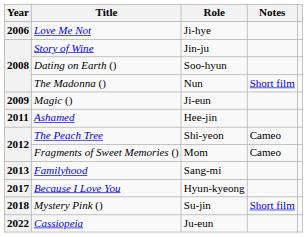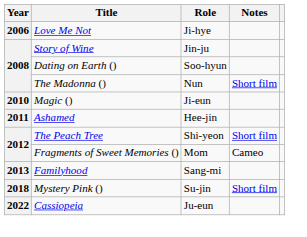 <table class="wikitable plainrowheaders sortable">
 <tr>
 <th scope="col">Year</th>
 <th scope="col">Title</th>
 <th scope="col">Role</th>
 <th scope="col">Notes</th>
 <th scope="col" class="unsortable"></th>
 </tr>
 <tr>
 <th scope="row">2006</th>
 <td><em><a href='#'>Love Me Not</a></em></td>
 <td>Ji-hye</td>
 <td></td>
 <td style="text-align:center"></td>
 </tr>
 <tr>
 <th scope="row" rowspan="3">2008</th>
 <td><em><a href='#'>Story of Wine</a></em></td>
 <td>Jin-ju</td>
 <td></td>
 <td style="text-align:center"></td>
 </tr>
 <tr>
 <td><em>Dating on Earth</em> ()</td>
 <td>Soo-hyun</td>
 <td></td>
 <td style="text-align:center"></td>
 </tr>
 <tr>
 <td><em>The Madonna</em> ()</td>
 <td>Nun</td>
 <td><a href='#'>Short film</a></td>
 <td style="text-align:center"></td>
 </tr>
 <tr>
-<th scope="row">2009</th>
+<th scope="row">2010</th>
 <td><em>Magic</em> ()</td>
 <td>Ji-eun</td>
 <td></td>
 <td style="text-align:center"></td>
 </tr>
 <tr>
 <th scope="row">2011</th>
 <td><em><a href='#'>Ashamed</a></em></td>
 <td>Hee-jin</td>
 <td></td>
 <td style="text-align:center"></td>
 </tr>
 <tr>
 <th scope="row" rowspan="2">2012</th>
 <td><em><a href='#'>The Peach Tree</a></em></td>
 <td>Shi-yeon</td>
-<td>Cameo</td>
+<td><a href='#'>Short film</a></td>
 <td style="text-align:center"></td>
 </tr>
 <tr>
 <td><em>Fragments of Sweet Memories</em> ()</td>
 <td>Mom</td>
 <td>Cameo</td>
 <td style="text-align:center"></td>
 </tr>
 <tr>
 <th scope="row">2013</th>
 <td><em><a href='#'>Familyhood</a></em></td>
 <td>Sang-mi</td>
-<td></td>
-<td style="text-align:center"></td>
-</tr>
-<tr>
-<th scope="row">2017</th>
-<td><em><a href='#'>Because I Love You</a></em></td>
-<td>Hyun-kyeong</td>
 <td></td>
 <td style="text-align:center"></td>
 </tr>
 <tr>
 <th scope="row">2018</th>
 <td><em>Mystery Pink</em> ()</td>
 <td>Su-jin</td>
 <td><a href='#'>Short film</a></td>
 <td style="text-align:center"></td>
 </tr>
 <tr>
 <th scope="row">2022</th>
 <td><em><a href='#'>Cassiopeia</a></em></td>
 <td>Ju-eun</td>
 <td></td>
 <td style="text-align:center"></td>
 </tr>
 </table>
